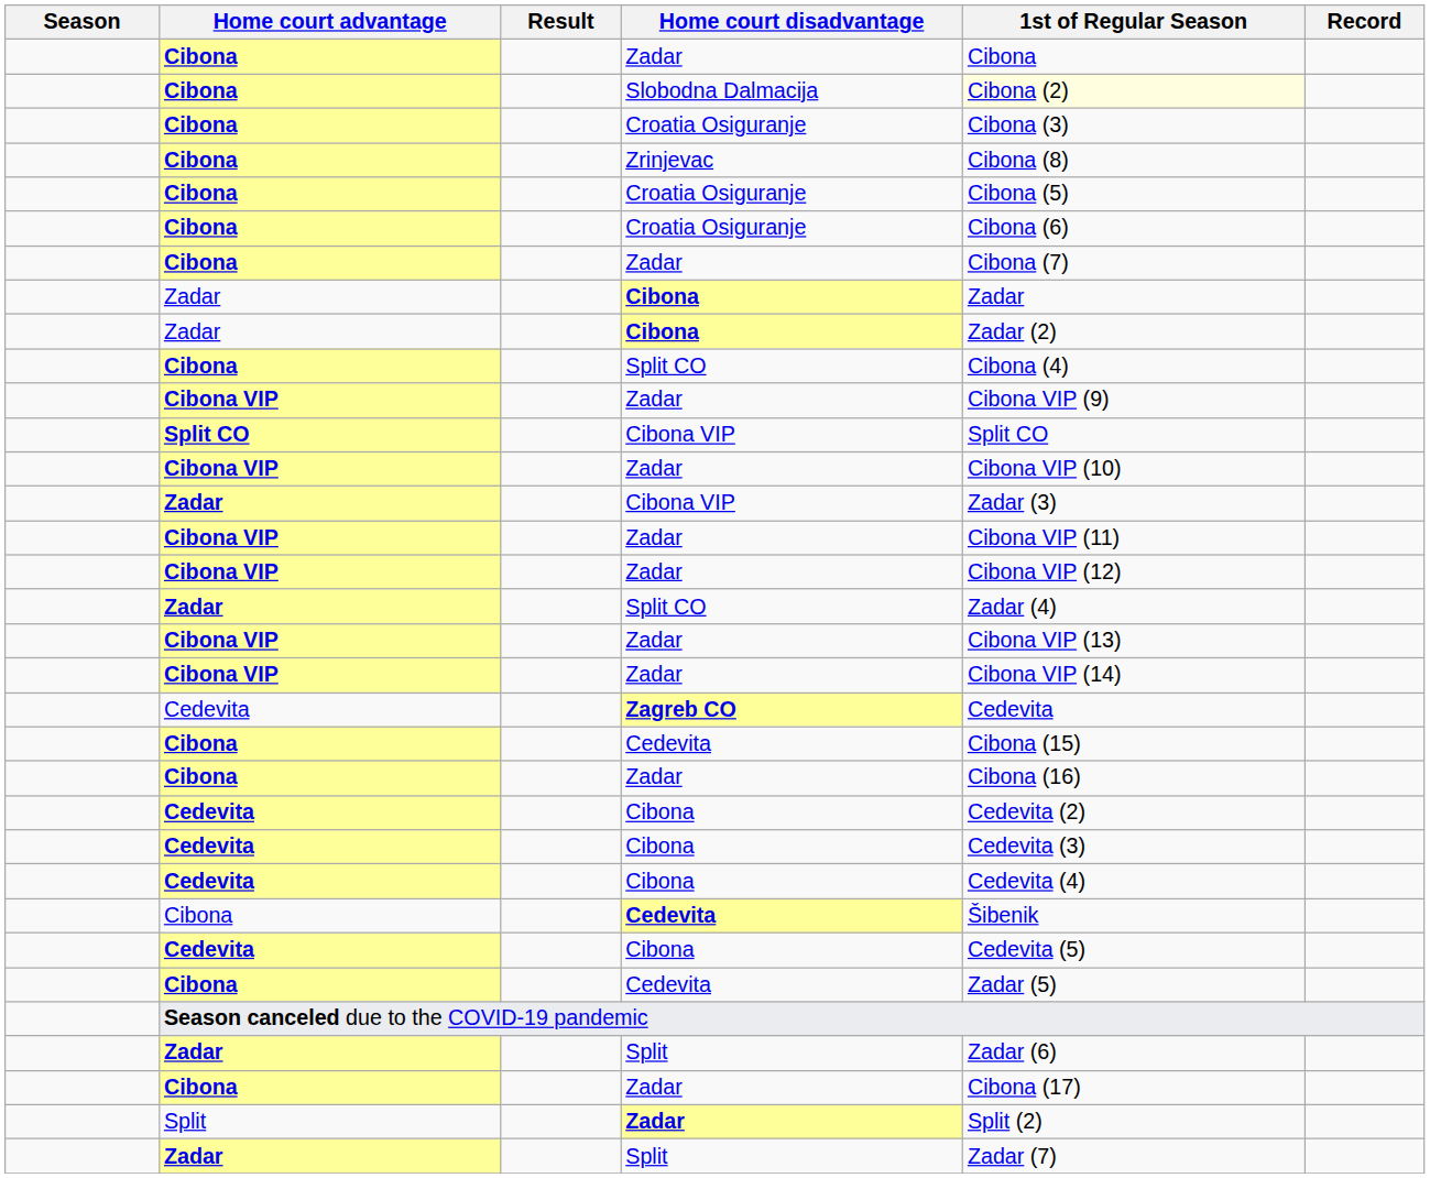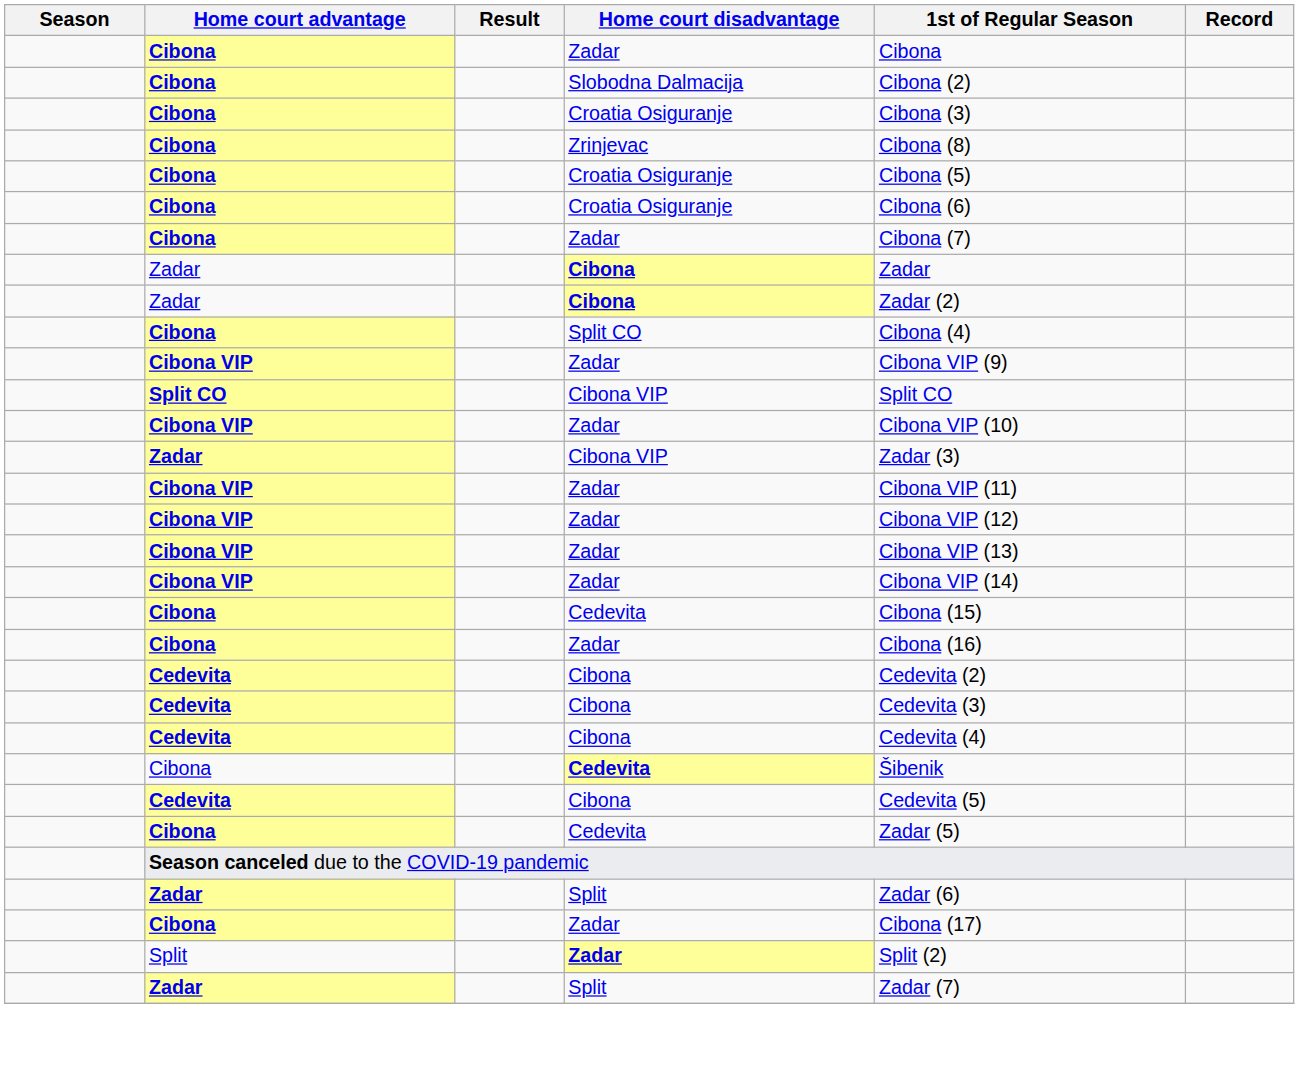 <table class="wikitable" style="width:83%;">
 <tr>
 <th style="width:9%;">Season</th>
 <th style="width:20%;"><a href='#'>Home court advantage</a></th>
 <th style="width:7%;">Result</th>
 <th style="width:20%;"><a href='#'>Home court disadvantage</a></th>
 <th style="width:20%;">1st of Regular Season</th>
 <th style="width:7%;">Record</th>
 </tr>
 <tr>
 <td></td>
 <td style="background:#ff9;"><strong><a href='#'>Cibona</a></strong></td>
 <td></td>
 <td><a href='#'>Zadar</a></td>
 <td><a href='#'>Cibona</a></td>
 <td></td>
 </tr>
 <tr>
 <td></td>
 <td style="background:#ff9;"><strong><a href='#'>Cibona</a></strong></td>
 <td></td>
 <td><a href='#'>Slobodna Dalmacija</a></td>
-<td style="background: lightyellow;"><a href='#'>Cibona</a> (2)</td>
+<td><a href='#'>Cibona</a> (2)</td>
 <td></td>
 </tr>
 <tr>
 <td></td>
 <td style="background:#ff9;"><strong><a href='#'>Cibona</a></strong></td>
 <td></td>
 <td><a href='#'>Croatia Osiguranje</a></td>
 <td><a href='#'>Cibona</a> (3)</td>
 <td></td>
 </tr>
 <tr>
 <td></td>
 <td style="background:#ff9;"><strong><a href='#'>Cibona</a></strong></td>
 <td></td>
 <td><a href='#'>Zrinjevac</a></td>
 <td><a href='#'>Cibona</a> (8)</td>
 <td></td>
 </tr>
 <tr>
 <td></td>
 <td style="background:#ff9;"><strong><a href='#'>Cibona</a></strong></td>
 <td></td>
 <td><a href='#'>Croatia Osiguranje</a></td>
 <td><a href='#'>Cibona</a> (5)</td>
 <td></td>
 </tr>
 <tr>
 <td></td>
 <td style="background:#ff9;"><strong><a href='#'>Cibona</a></strong></td>
 <td></td>
 <td><a href='#'>Croatia Osiguranje</a></td>
 <td><a href='#'>Cibona</a> (6)</td>
 <td></td>
 </tr>
 <tr>
 <td></td>
 <td style="background:#ff9;"><strong><a href='#'>Cibona</a></strong></td>
 <td></td>
 <td><a href='#'>Zadar</a></td>
 <td><a href='#'>Cibona</a> (7)</td>
 <td></td>
 </tr>
 <tr>
 <td></td>
 <td><a href='#'>Zadar</a></td>
 <td></td>
 <td style="background:#ff9;"><strong><a href='#'>Cibona</a></strong></td>
 <td><a href='#'>Zadar</a></td>
 <td></td>
 </tr>
 <tr>
 <td></td>
 <td><a href='#'>Zadar</a></td>
 <td></td>
 <td style="background:#ff9;"><strong><a href='#'>Cibona</a></strong></td>
 <td><a href='#'>Zadar</a> (2)</td>
 <td></td>
 </tr>
 <tr>
 <td></td>
 <td style="background:#ff9;"><strong><a href='#'>Cibona</a></strong></td>
 <td></td>
 <td><a href='#'>Split CO</a></td>
 <td><a href='#'>Cibona</a> (4)</td>
 <td></td>
 </tr>
 <tr>
 <td></td>
 <td style="background:#ff9;"><strong><a href='#'>Cibona VIP</a></strong></td>
 <td></td>
 <td><a href='#'>Zadar</a></td>
 <td><a href='#'>Cibona VIP</a> (9)</td>
 <td></td>
 </tr>
 <tr>
 <td></td>
 <td style="background:#ff9;"><strong><a href='#'>Split CO</a></strong></td>
 <td></td>
 <td><a href='#'>Cibona VIP</a></td>
 <td><a href='#'>Split CO</a></td>
 <td></td>
 </tr>
 <tr>
 <td></td>
 <td style="background:#ff9;"><strong><a href='#'>Cibona VIP</a></strong></td>
 <td></td>
 <td><a href='#'>Zadar</a></td>
 <td><a href='#'>Cibona VIP</a> (10)</td>
 <td></td>
 </tr>
 <tr>
 <td></td>
 <td style="background:#ff9;"><strong><a href='#'>Zadar</a></strong></td>
 <td></td>
 <td><a href='#'>Cibona VIP</a></td>
 <td><a href='#'>Zadar</a> (3)</td>
 <td></td>
 </tr>
 <tr>
 <td></td>
 <td style="background:#ff9;"><strong><a href='#'>Cibona VIP</a></strong></td>
 <td></td>
 <td><a href='#'>Zadar</a></td>
 <td><a href='#'>Cibona VIP</a> (11)</td>
 <td></td>
 </tr>
 <tr>
 <td></td>
 <td style="background:#ff9;"><strong><a href='#'>Cibona VIP</a></strong></td>
 <td></td>
 <td><a href='#'>Zadar</a></td>
 <td><a href='#'>Cibona VIP</a> (12)</td>
 <td></td>
 </tr>
 <tr>
 <td></td>
-<td style="background:#ff9;"><strong><a href='#'>Zadar</a></strong></td>
-<td></td>
-<td><a href='#'>Split CO</a></td>
-<td><a href='#'>Zadar</a> (4)</td>
-<td></td>
-</tr>
-<tr>
-<td></td>
 <td style="background:#ff9;"><strong><a href='#'>Cibona VIP</a></strong></td>
 <td></td>
 <td><a href='#'>Zadar</a></td>
 <td><a href='#'>Cibona VIP</a> (13)</td>
 <td></td>
 </tr>
 <tr>
 <td></td>
 <td style="background:#ff9;"><strong><a href='#'>Cibona VIP</a></strong></td>
 <td></td>
 <td><a href='#'>Zadar</a></td>
 <td><a href='#'>Cibona VIP</a> (14)</td>
-<td></td>
-</tr>
-<tr>
-<td></td>
-<td><a href='#'>Cedevita</a></td>
-<td></td>
-<td style="background:#ff9;"><strong><a href='#'>Zagreb CO</a></strong></td>
-<td><a href='#'>Cedevita</a></td>
 <td></td>
 </tr>
 <tr>
 <td></td>
 <td style="background:#ff9;"><strong><a href='#'>Cibona</a></strong></td>
 <td></td>
 <td><a href='#'>Cedevita</a></td>
 <td><a href='#'>Cibona</a> (15)</td>
 <td></td>
 </tr>
 <tr>
 <td></td>
 <td style="background:#ff9;"><strong><a href='#'>Cibona</a></strong></td>
 <td></td>
 <td><a href='#'>Zadar</a></td>
 <td><a href='#'>Cibona</a> (16)</td>
 <td></td>
 </tr>
 <tr>
 <td></td>
 <td style="background:#ff9;"><strong><a href='#'>Cedevita</a></strong></td>
 <td></td>
 <td><a href='#'>Cibona</a></td>
 <td><a href='#'>Cedevita</a> (2)</td>
 <td></td>
 </tr>
 <tr>
 <td></td>
 <td style="background:#ff9;"><strong><a href='#'>Cedevita</a></strong></td>
 <td></td>
 <td><a href='#'>Cibona</a></td>
 <td><a href='#'>Cedevita</a> (3)</td>
 <td></td>
 </tr>
 <tr>
 <td></td>
 <td style="background:#ff9;"><strong><a href='#'>Cedevita</a></strong></td>
 <td></td>
 <td><a href='#'>Cibona</a></td>
 <td><a href='#'>Cedevita</a> (4)</td>
 <td></td>
 </tr>
 <tr>
 <td></td>
 <td><a href='#'>Cibona</a></td>
 <td></td>
 <td style="background:#ff9;"><strong><a href='#'>Cedevita</a></strong></td>
 <td><a href='#'>Šibenik</a></td>
 <td></td>
 </tr>
 <tr>
 <td></td>
 <td style="background:#ff9;"><strong><a href='#'>Cedevita</a></strong></td>
 <td></td>
 <td><a href='#'>Cibona</a></td>
 <td><a href='#'>Cedevita</a> (5)</td>
 <td></td>
 </tr>
 <tr>
 <td></td>
 <td style="background:#ff9;"><strong><a href='#'>Cibona</a></strong></td>
 <td></td>
 <td><a href='#'>Cedevita</a></td>
 <td><a href='#'>Zadar</a> (5)</td>
 <td></td>
 </tr>
 <tr>
 <td></td>
 <td colspan=5 style="background:#eaecef;"><strong>Season canceled</strong> due to the <a href='#'>COVID-19 pandemic</a></td>
 </tr>
 <tr>
 <td></td>
 <td style="background:#ff9;"><strong><a href='#'>Zadar</a></strong></td>
 <td></td>
 <td><a href='#'>Split</a></td>
 <td><a href='#'>Zadar</a> (6)</td>
 <td></td>
 </tr>
 <tr>
 <td></td>
 <td style="background:#ff9;"><strong><a href='#'>Cibona</a></strong></td>
 <td></td>
 <td><a href='#'>Zadar</a></td>
 <td><a href='#'>Cibona</a> (17)</td>
 <td></td>
 </tr>
 <tr>
 <td></td>
 <td><a href='#'>Split</a></td>
 <td></td>
 <td style="background:#ff9;"><strong><a href='#'>Zadar</a></strong></td>
 <td><a href='#'>Split</a> (2)</td>
 <td></td>
 </tr>
 <tr>
 <td></td>
 <td style="background:#ff9;"><strong><a href='#'>Zadar</a></strong></td>
 <td></td>
 <td><a href='#'>Split</a></td>
 <td><a href='#'>Zadar</a> (7)</td>
 <td></td>
 </tr>
 <tr>
 </tr>
 </table>
